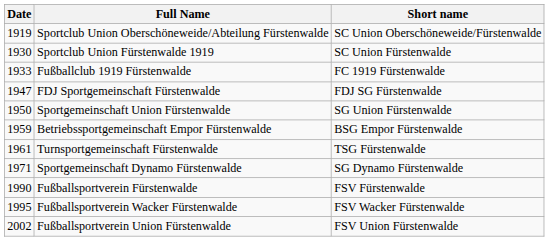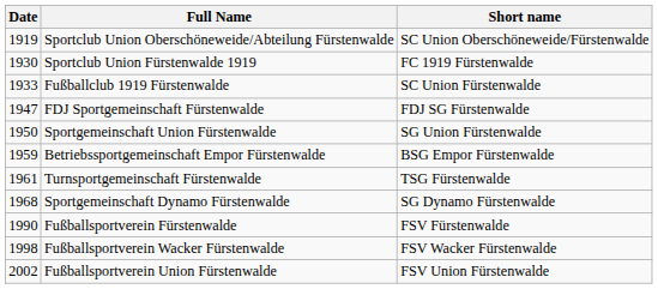 <table class="wikitable zebra">
 <tr>
 <th>Date</th>
 <th>Full Name</th>
 <th>Short name</th>
 </tr>
 <tr>
 <td>1919</td>
 <td>Sportclub Union Oberschöneweide/Abteilung Fürstenwalde</td>
 <td>SC Union Oberschöneweide/Fürstenwalde</td>
 </tr>
 <tr>
 <td>1930</td>
 <td>Sportclub Union Fürstenwalde 1919</td>
-<td>SC Union Fürstenwalde</td>
+<td>FC 1919 Fürstenwalde</td>
 </tr>
 <tr>
 <td>1933</td>
 <td>Fußballclub 1919 Fürstenwalde</td>
-<td>FC 1919 Fürstenwalde</td>
+<td>SC Union Fürstenwalde</td>
 </tr>
 <tr>
 <td>1947</td>
 <td>FDJ Sportgemeinschaft Fürstenwalde</td>
 <td>FDJ SG Fürstenwalde</td>
 </tr>
 <tr>
 <td>1950</td>
 <td>Sportgemeinschaft Union Fürstenwalde</td>
 <td>SG Union Fürstenwalde</td>
 </tr>
 <tr>
 <td>1959</td>
 <td>Betriebssportgemeinschaft Empor Fürstenwalde</td>
 <td>BSG Empor Fürstenwalde</td>
 </tr>
 <tr>
 <td>1961</td>
 <td>Turnsportgemeinschaft Fürstenwalde</td>
 <td>TSG Fürstenwalde</td>
 </tr>
 <tr>
-<td>1971</td>
+<td>1968</td>
 <td>Sportgemeinschaft Dynamo Fürstenwalde</td>
 <td>SG Dynamo Fürstenwalde</td>
 </tr>
 <tr>
 <td>1990</td>
 <td>Fußballsportverein Fürstenwalde</td>
 <td>FSV Fürstenwalde</td>
 </tr>
 <tr>
-<td>1995</td>
+<td>1998</td>
 <td>Fußballsportverein Wacker Fürstenwalde</td>
 <td>FSV Wacker Fürstenwalde</td>
 </tr>
 <tr>
 <td>2002</td>
 <td>Fußballsportverein Union Fürstenwalde</td>
 <td>FSV Union Fürstenwalde</td>
 </tr>
 </table>
